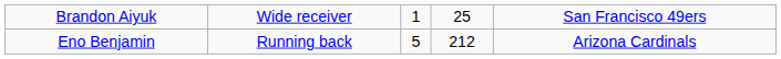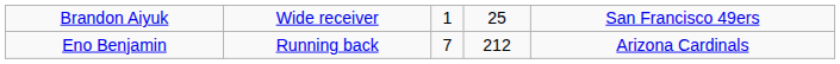 <table class="wikitable" style="width:50%;">
 <tr align="center" bgcolor="">
 <td><a href='#'>Brandon Aiyuk</a></td>
 <td><a href='#'>Wide receiver</a></td>
 <td>1</td>
 <td>25</td>
 <td><a href='#'>San Francisco 49ers</a></td>
 </tr>
 <tr align="center" bgcolor="">
 <td><a href='#'>Eno Benjamin</a></td>
 <td><a href='#'>Running back</a></td>
-<td>5</td>
+<td>7</td>
 <td>212</td>
 <td><a href='#'>Arizona Cardinals</a></td>
 </tr>
 </table>
